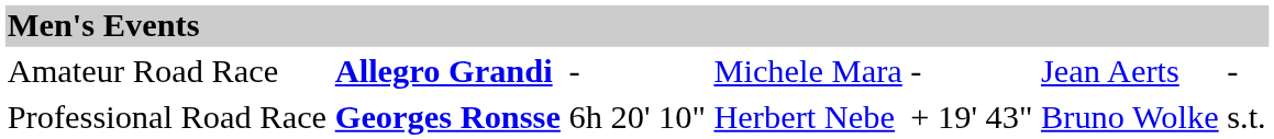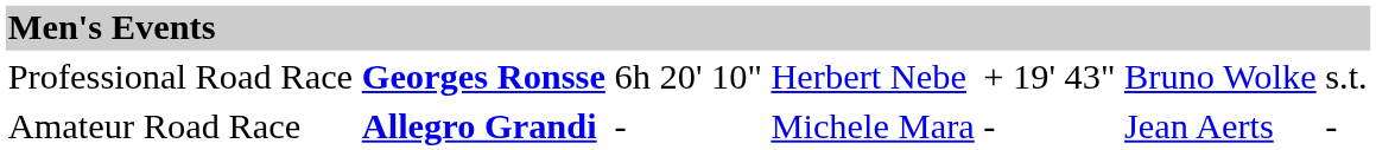 <table>
 <tr bgcolor="#cccccc">
 <td colspan=7><strong>Men's Events</strong></td>
+</tr>
+<tr>
+<td>Professional Road Race<br></td>
+<td><strong><a href='#'>Georges Ronsse</a></strong><br><small></small></td>
+<td>6h 20' 10"</td>
+<td><a href='#'>Herbert Nebe</a><br><small></small></td>
+<td>+ 19' 43"</td>
+<td><a href='#'>Bruno Wolke</a><br><small></small></td>
+<td>s.t.</td>
 </tr>
 <tr>
 <td>Amateur Road Race</td>
 <td><strong><a href='#'>Allegro Grandi</a></strong><br><small></small></td>
 <td>-</td>
 <td><a href='#'>Michele Mara</a><br><small></small></td>
 <td>-</td>
 <td><a href='#'>Jean Aerts</a><br><small></small></td>
 <td>-</td>
 </tr>
-<tr>
-<td>Professional Road Race<br></td>
-<td><strong><a href='#'>Georges Ronsse</a></strong><br><small></small></td>
-<td>6h 20' 10"</td>
-<td><a href='#'>Herbert Nebe</a><br><small></small></td>
-<td>+ 19' 43"</td>
-<td><a href='#'>Bruno Wolke</a><br><small></small></td>
-<td>s.t.</td>
-</tr>
 </table>
